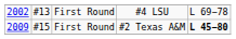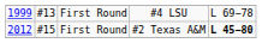 <table class="wikitable" style="text-align:center">
 <tr>
 </tr>
 <tr>
-<td rowspan=1><a href='#'>2002</a></td>
+<td rowspan=1><a href='#'>1999</a></td>
 <td>#13</td>
 <td>First Round</td>
 <td>#4 LSU</td>
 <td>L 69−78</td>
 </tr>
 <tr style="text-align:center;">
-<td rowspan=1><a href='#'>2009</a></td>
+<td rowspan=1><a href='#'>2012</a></td>
 <td>#15</td>
 <td>First Round</td>
 <td>#2 Texas A&M</td>
 <td><strong>L 45−80</strong></td>
 </tr>
 <tr style="text-align:center;">
 </tr>
 </table>
